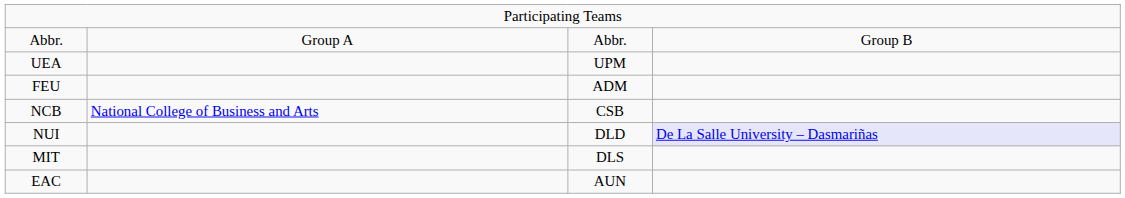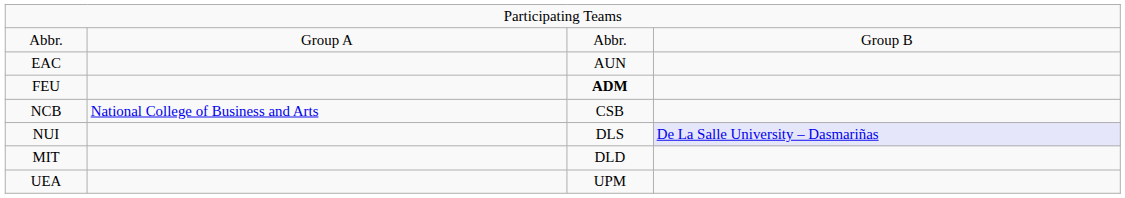 <table class="wikitable" style="text-align:center;margin: 1em auto;" width="95%">
 <tr>
 <td colspan="4">Participating Teams</td>
 </tr>
 <tr>
 <td>Abbr.</td>
 <td>Group A</td>
 <td>Abbr.</td>
 <td>Group B</td>
 </tr>
 <tr>
-<td>UEA</td>
+<td>EAC</td>
 <td align=left></td>
-<td>UPM</td>
+<td>AUN</td>
 <td align=left></td>
 </tr>
 <tr>
 <td>FEU</td>
 <td align=left></td>
-<td>ADM</td>
+<td><strong>ADM</strong></td>
 <td align=left></td>
 </tr>
 <tr>
 <td>NCB</td>
 <td align=left><a href='#'>National College of Business and Arts</a></td>
 <td>CSB</td>
 <td align=left></td>
 </tr>
 <tr>
 <td>NUI</td>
 <td align=left></td>
-<td>DLD</td>
+<td>DLS</td>
 <td align=left style="background: lavender;"> <a href='#'>De La Salle University – Dasmariñas</a></td>
 </tr>
 <tr>
 <td>MIT</td>
 <td align=left></td>
-<td>DLS</td>
+<td>DLD</td>
 <td align=left></td>
 </tr>
 <tr>
-<td>EAC</td>
+<td>UEA</td>
 <td align=left></td>
-<td>AUN</td>
+<td>UPM</td>
 <td align=left></td>
 </tr>
 </table>
